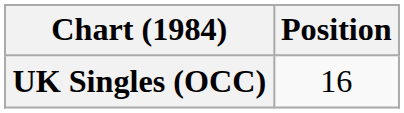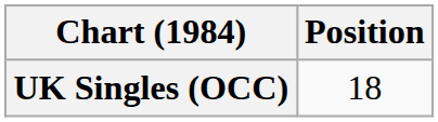 <table class="wikitable plainrowheaders" style="text-align:center">
 <tr>
 <th>Chart (1984)</th>
 <th>Position</th>
 </tr>
 <tr>
 <th scope="row">UK Singles (OCC)</th>
-<td>16</td>
+<td>18</td>
 </tr>
 </table>
